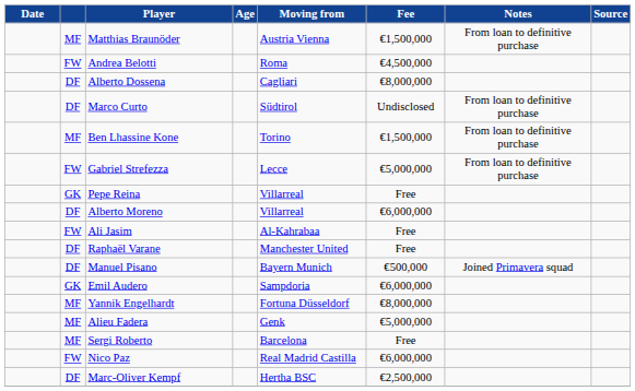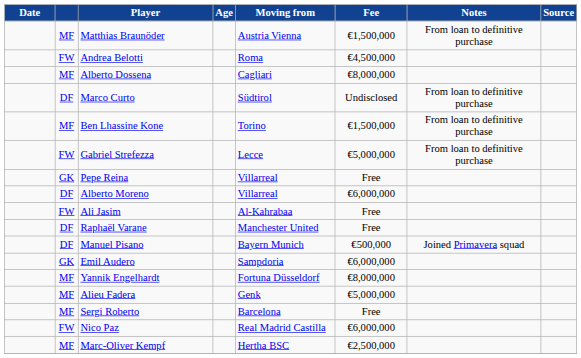 <table class="wikitable">
 <tr>
 <th style="background:#114291; color:#FFFFFF; width:100px">Date</th>
 <th style="background:#114291; color:#FFFFFF; width:30px"></th>
 <th style="background:#114291; color:#FFFFFF; width:300px">Player</th>
 <th style="background:#114291; color:#FFFFFF; width:20px">Age</th>
 <th style="background:#114291; color:#FFFFFF; width:200px">Moving from</th>
 <th style="background:#114291; color:#FFFFFF; width:120px">Fee</th>
 <th style="background:#114291; color:#FFFFFF; width:300px" class="unsortable">Notes</th>
 <th style="background:#114291; color:#FFFFFF; width:35px">Source</th>
 </tr>
 <tr>
 <td></td>
 <td align=center><a href='#'>MF</a></td>
 <td> <a href='#'>Matthias Braunöder</a></td>
 <td align=center></td>
 <td> <a href='#'>Austria Vienna</a></td>
 <td align=center>€1,500,000</td>
 <td align=center>From loan to definitive purchase</td>
 <td></td>
 </tr>
 <tr>
 <td></td>
 <td align=center><a href='#'>FW</a></td>
 <td> <a href='#'>Andrea Belotti</a></td>
 <td align=center></td>
 <td> <a href='#'>Roma</a></td>
 <td align=center>€4,500,000</td>
 <td align=center></td>
 <td></td>
 </tr>
 <tr>
 <td></td>
-<td align=center><a href='#'>DF</a></td>
+<td align=center><a href='#'>MF</a></td>
 <td> <a href='#'>Alberto Dossena</a></td>
 <td align=center></td>
 <td> <a href='#'>Cagliari</a></td>
 <td align=center>€8,000,000</td>
 <td align=center></td>
 <td></td>
 </tr>
 <tr>
 <td></td>
 <td align=center><a href='#'>DF</a></td>
 <td> <a href='#'>Marco Curto</a></td>
 <td align=center></td>
 <td> <a href='#'>Südtirol</a></td>
 <td align=center>Undisclosed</td>
 <td align=center>From loan to definitive purchase</td>
 <td></td>
 </tr>
 <tr>
 <td></td>
 <td align=center><a href='#'>MF</a></td>
 <td> <a href='#'>Ben Lhassine Kone</a></td>
 <td align=center></td>
 <td> <a href='#'>Torino</a></td>
 <td align=center>€1,500,000</td>
 <td align=center>From loan to definitive purchase</td>
 <td></td>
 </tr>
 <tr>
 <td></td>
 <td align=center><a href='#'>FW</a></td>
 <td> <a href='#'>Gabriel Strefezza</a></td>
 <td align=center></td>
 <td> <a href='#'>Lecce</a></td>
 <td align=center>€5,000,000</td>
 <td align=center>From loan to definitive purchase</td>
 <td></td>
 </tr>
 <tr>
 <td></td>
 <td align=center><a href='#'>GK</a></td>
 <td> <a href='#'>Pepe Reina</a></td>
 <td align=center></td>
 <td> <a href='#'>Villarreal</a></td>
 <td align=center>Free</td>
 <td align=center></td>
 <td></td>
 </tr>
 <tr>
 <td></td>
 <td align=center><a href='#'>DF</a></td>
 <td> <a href='#'>Alberto Moreno</a></td>
 <td align=center></td>
 <td> <a href='#'>Villarreal</a></td>
 <td align=center>€6,000,000</td>
 <td align=center></td>
 <td></td>
 </tr>
 <tr>
 <td></td>
 <td align=center><a href='#'>FW</a></td>
 <td> <a href='#'>Ali Jasim</a></td>
 <td align=center></td>
 <td> <a href='#'>Al-Kahrabaa</a></td>
 <td align=center>Free</td>
 <td align=center></td>
 <td></td>
 </tr>
 <tr>
 <td></td>
 <td align=center><a href='#'>DF</a></td>
 <td> <a href='#'>Raphaël Varane</a></td>
 <td align=center></td>
 <td> <a href='#'>Manchester United</a></td>
 <td align=center>Free</td>
 <td align=center></td>
 <td></td>
 </tr>
 <tr>
 <td></td>
 <td align=center><a href='#'>DF</a></td>
 <td> <a href='#'>Manuel Pisano</a></td>
 <td align=center></td>
 <td> <a href='#'>Bayern Munich</a></td>
 <td align=center>€500,000</td>
 <td align=center>Joined <a href='#'>Primavera</a> squad</td>
 <td></td>
 </tr>
 <tr>
 <td></td>
 <td align=center><a href='#'>GK</a></td>
 <td> <a href='#'>Emil Audero</a></td>
 <td align=center></td>
 <td> <a href='#'>Sampdoria</a></td>
 <td align=center>€6,000,000</td>
 <td align=center></td>
 <td></td>
 </tr>
 <tr>
 <td></td>
 <td align=center><a href='#'>MF</a></td>
 <td> <a href='#'>Yannik Engelhardt</a></td>
 <td align=center></td>
 <td> <a href='#'>Fortuna Düsseldorf</a></td>
 <td align=center>€8,000,000</td>
 <td align=center></td>
 <td></td>
 </tr>
 <tr>
 <td></td>
 <td align=center><a href='#'>MF</a></td>
 <td> <a href='#'>Alieu Fadera</a></td>
 <td align=center></td>
 <td> <a href='#'>Genk</a></td>
 <td align=center>€5,000,000</td>
 <td align=center></td>
 <td></td>
 </tr>
 <tr>
 <td></td>
 <td align=center><a href='#'>MF</a></td>
 <td> <a href='#'>Sergi Roberto</a></td>
 <td align=center></td>
 <td> <a href='#'>Barcelona</a></td>
 <td align=center>Free</td>
 <td align=center></td>
 <td></td>
 </tr>
 <tr>
 <td></td>
 <td align=center><a href='#'>FW</a></td>
 <td> <a href='#'>Nico Paz</a></td>
 <td align=center></td>
 <td> <a href='#'>Real Madrid Castilla</a></td>
 <td align=center>€6,000,000</td>
 <td align=center></td>
 <td></td>
 </tr>
 <tr>
 <td></td>
-<td align=center><a href='#'>DF</a></td>
+<td align=center><a href='#'>MF</a></td>
 <td> <a href='#'>Marc-Oliver Kempf</a></td>
 <td align=center></td>
 <td> <a href='#'>Hertha BSC</a></td>
 <td align=center>€2,500,000</td>
 <td align=center></td>
 <td></td>
 </tr>
 <tr>
 </tr>
 </table>
